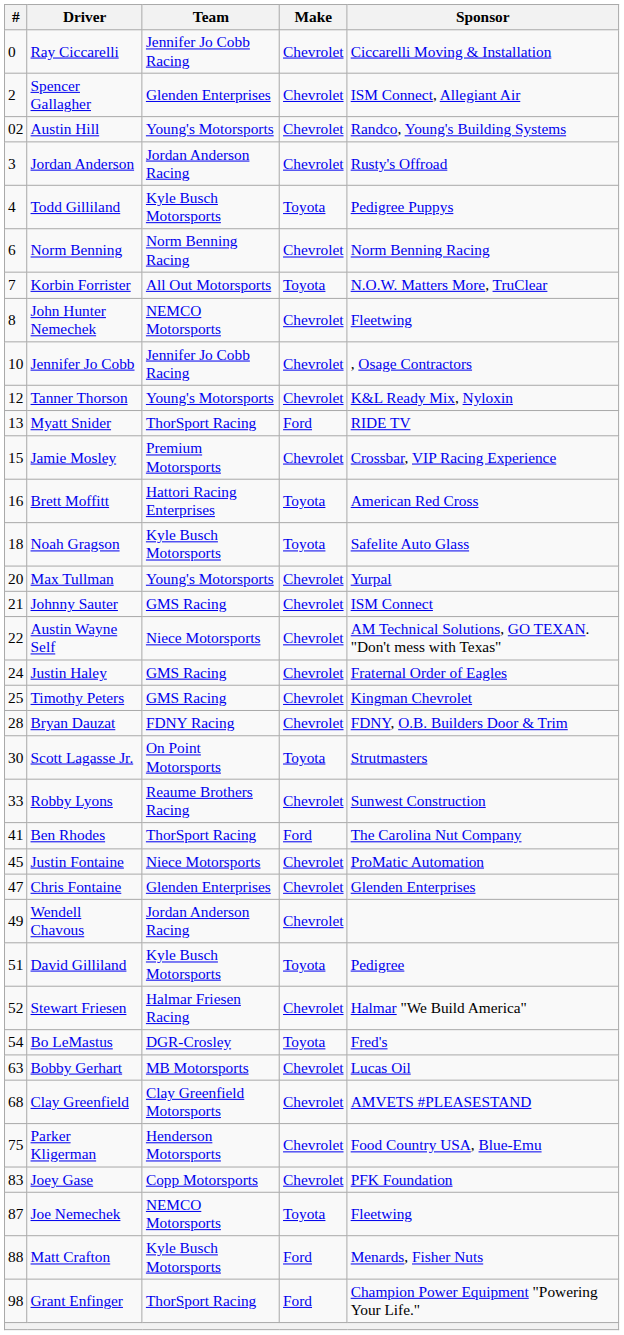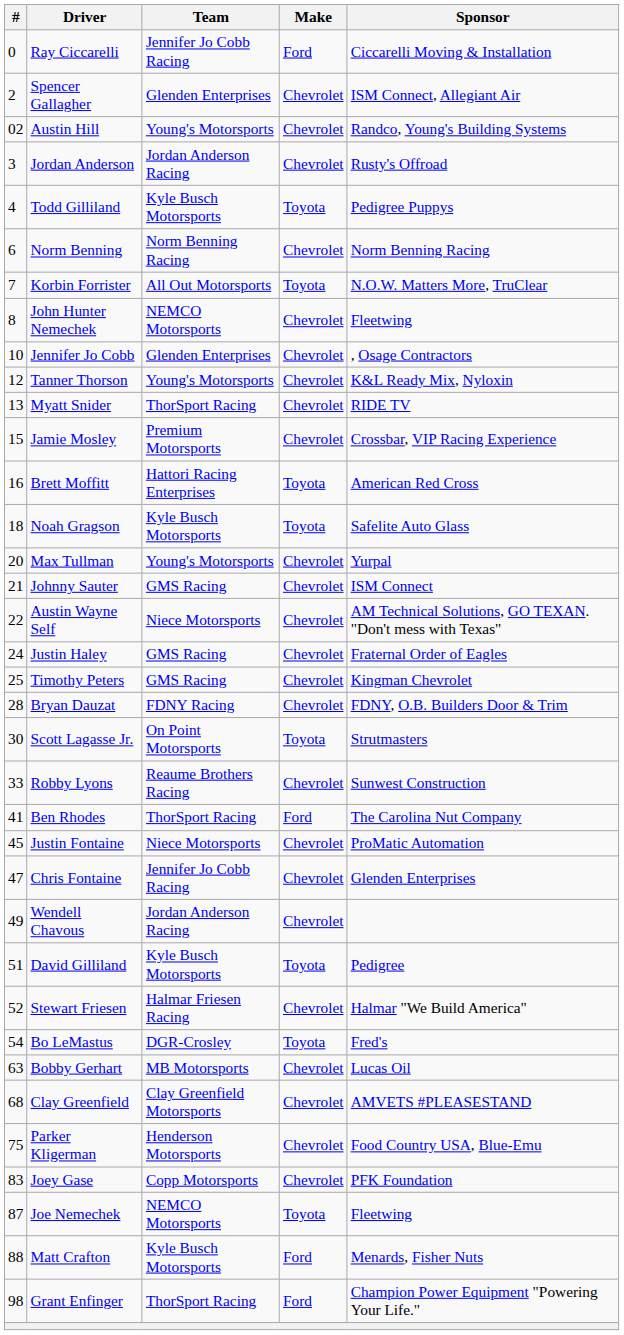 <table class="wikitable" style="font-size:95%">
 <tr>
 <th>#</th>
 <th>Driver</th>
 <th>Team</th>
 <th>Make</th>
 <th>Sponsor</th>
 </tr>
 <tr>
 <td>0</td>
 <td><a href='#'>Ray Ciccarelli</a></td>
 <td><a href='#'>Jennifer Jo Cobb Racing</a></td>
-<td><a href='#'>Chevrolet</a></td>
+<td><a href='#'>Ford</a></td>
 <td><a href='#'>Ciccarelli Moving & Installation</a></td>
 </tr>
 <tr>
 <td>2</td>
 <td><a href='#'>Spencer Gallagher</a></td>
 <td><a href='#'>Glenden Enterprises</a></td>
 <td><a href='#'>Chevrolet</a></td>
 <td><a href='#'>ISM Connect</a>, <a href='#'>Allegiant Air</a></td>
 </tr>
 <tr>
 <td>02</td>
 <td><a href='#'>Austin Hill</a></td>
 <td><a href='#'>Young's Motorsports</a></td>
 <td><a href='#'>Chevrolet</a></td>
 <td><a href='#'>Randco</a>, <a href='#'>Young's Building Systems</a></td>
 </tr>
 <tr>
 <td>3</td>
 <td><a href='#'>Jordan Anderson</a></td>
 <td><a href='#'>Jordan Anderson Racing</a></td>
 <td><a href='#'>Chevrolet</a></td>
 <td><a href='#'>Rusty's Offroad</a></td>
 </tr>
 <tr>
 <td>4</td>
 <td><a href='#'>Todd Gilliland</a></td>
 <td><a href='#'>Kyle Busch Motorsports</a></td>
 <td><a href='#'>Toyota</a></td>
 <td><a href='#'>Pedigree Puppys</a></td>
 </tr>
 <tr>
 <td>6</td>
 <td><a href='#'>Norm Benning</a></td>
 <td><a href='#'>Norm Benning Racing</a></td>
 <td><a href='#'>Chevrolet</a></td>
 <td><a href='#'>Norm Benning Racing</a></td>
 </tr>
 <tr>
 <td>7</td>
 <td><a href='#'>Korbin Forrister</a></td>
 <td><a href='#'>All Out Motorsports</a></td>
 <td><a href='#'>Toyota</a></td>
 <td><a href='#'>N.O.W. Matters More</a>, <a href='#'>TruClear</a></td>
 </tr>
 <tr>
 <td>8</td>
 <td><a href='#'>John Hunter Nemechek</a></td>
 <td><a href='#'>NEMCO Motorsports</a></td>
 <td><a href='#'>Chevrolet</a></td>
 <td><a href='#'>Fleetwing</a></td>
 </tr>
 <tr>
 <td>10</td>
 <td><a href='#'>Jennifer Jo Cobb</a></td>
-<td><a href='#'>Jennifer Jo Cobb Racing</a></td>
+<td><a href='#'>Glenden Enterprises</a></td>
 <td><a href='#'>Chevrolet</a></td>
 <td>, <a href='#'>Osage Contractors</a></td>
 </tr>
 <tr>
 <td>12</td>
 <td><a href='#'>Tanner Thorson</a></td>
 <td><a href='#'>Young's Motorsports</a></td>
 <td><a href='#'>Chevrolet</a></td>
 <td><a href='#'>K&L Ready Mix</a>, <a href='#'>Nyloxin</a></td>
 </tr>
 <tr>
 <td>13</td>
 <td><a href='#'>Myatt Snider</a></td>
 <td><a href='#'>ThorSport Racing</a></td>
-<td><a href='#'>Ford</a></td>
+<td><a href='#'>Chevrolet</a></td>
 <td><a href='#'>RIDE TV</a></td>
 </tr>
 <tr>
 <td>15</td>
 <td><a href='#'>Jamie Mosley</a></td>
 <td><a href='#'>Premium Motorsports</a></td>
 <td><a href='#'>Chevrolet</a></td>
 <td><a href='#'>Crossbar</a>, <a href='#'>VIP Racing Experience</a></td>
 </tr>
 <tr>
 <td>16</td>
 <td><a href='#'>Brett Moffitt</a></td>
 <td><a href='#'>Hattori Racing Enterprises</a></td>
 <td><a href='#'>Toyota</a></td>
 <td><a href='#'>American Red Cross</a></td>
 </tr>
 <tr>
 <td>18</td>
 <td><a href='#'>Noah Gragson</a></td>
 <td><a href='#'>Kyle Busch Motorsports</a></td>
 <td><a href='#'>Toyota</a></td>
 <td><a href='#'>Safelite Auto Glass</a></td>
 </tr>
 <tr>
 <td>20</td>
 <td><a href='#'>Max Tullman</a></td>
 <td><a href='#'>Young's Motorsports</a></td>
 <td><a href='#'>Chevrolet</a></td>
 <td><a href='#'>Yurpal</a></td>
 </tr>
 <tr>
 <td>21</td>
 <td><a href='#'>Johnny Sauter</a></td>
 <td><a href='#'>GMS Racing</a></td>
 <td><a href='#'>Chevrolet</a></td>
 <td><a href='#'>ISM Connect</a></td>
 </tr>
 <tr>
 <td>22</td>
 <td><a href='#'>Austin Wayne Self</a></td>
 <td><a href='#'>Niece Motorsports</a></td>
 <td><a href='#'>Chevrolet</a></td>
 <td><a href='#'>AM Technical Solutions</a>, <a href='#'>GO TEXAN</a>. "Don't mess with Texas"</td>
 </tr>
 <tr>
 <td>24</td>
 <td><a href='#'>Justin Haley</a></td>
 <td><a href='#'>GMS Racing</a></td>
 <td><a href='#'>Chevrolet</a></td>
 <td><a href='#'>Fraternal Order of Eagles</a></td>
 </tr>
 <tr>
 <td>25</td>
 <td><a href='#'>Timothy Peters</a></td>
 <td><a href='#'>GMS Racing</a></td>
 <td><a href='#'>Chevrolet</a></td>
 <td><a href='#'>Kingman Chevrolet</a></td>
 </tr>
 <tr>
 <td>28</td>
 <td><a href='#'>Bryan Dauzat</a></td>
 <td><a href='#'>FDNY Racing</a></td>
 <td><a href='#'>Chevrolet</a></td>
 <td><a href='#'>FDNY</a>, <a href='#'>O.B. Builders Door & Trim</a></td>
 </tr>
 <tr>
 <td>30</td>
 <td><a href='#'>Scott Lagasse Jr.</a></td>
 <td><a href='#'>On Point Motorsports</a></td>
 <td><a href='#'>Toyota</a></td>
 <td><a href='#'>Strutmasters</a></td>
 </tr>
 <tr>
 <td>33</td>
 <td><a href='#'>Robby Lyons</a></td>
 <td><a href='#'>Reaume Brothers Racing</a></td>
 <td><a href='#'>Chevrolet</a></td>
 <td><a href='#'>Sunwest Construction</a></td>
 </tr>
 <tr>
 <td>41</td>
 <td><a href='#'>Ben Rhodes</a></td>
 <td><a href='#'>ThorSport Racing</a></td>
 <td><a href='#'>Ford</a></td>
 <td><a href='#'>The Carolina Nut Company</a></td>
 </tr>
 <tr>
 <td>45</td>
 <td><a href='#'>Justin Fontaine</a></td>
 <td><a href='#'>Niece Motorsports</a></td>
 <td><a href='#'>Chevrolet</a></td>
 <td><a href='#'>ProMatic Automation</a></td>
 </tr>
 <tr>
 <td>47</td>
 <td><a href='#'>Chris Fontaine</a></td>
-<td><a href='#'>Glenden Enterprises</a></td>
+<td><a href='#'>Jennifer Jo Cobb Racing</a></td>
 <td><a href='#'>Chevrolet</a></td>
 <td><a href='#'>Glenden Enterprises</a></td>
 </tr>
 <tr>
 <td>49</td>
 <td><a href='#'>Wendell Chavous</a></td>
 <td><a href='#'>Jordan Anderson Racing</a></td>
 <td><a href='#'>Chevrolet</a></td>
 <td></td>
 </tr>
 <tr>
 <td>51</td>
 <td><a href='#'>David Gilliland</a></td>
 <td><a href='#'>Kyle Busch Motorsports</a></td>
 <td><a href='#'>Toyota</a></td>
 <td><a href='#'>Pedigree</a></td>
 </tr>
 <tr>
 <td>52</td>
 <td><a href='#'>Stewart Friesen</a></td>
 <td><a href='#'>Halmar Friesen Racing</a></td>
 <td><a href='#'>Chevrolet</a></td>
 <td><a href='#'>Halmar</a> "We Build America"</td>
 </tr>
 <tr>
 <td>54</td>
 <td><a href='#'>Bo LeMastus</a></td>
 <td><a href='#'>DGR-Crosley</a></td>
 <td><a href='#'>Toyota</a></td>
 <td><a href='#'>Fred's</a></td>
 </tr>
 <tr>
 <td>63</td>
 <td><a href='#'>Bobby Gerhart</a></td>
 <td><a href='#'>MB Motorsports</a></td>
 <td><a href='#'>Chevrolet</a></td>
 <td><a href='#'>Lucas Oil</a></td>
 </tr>
 <tr>
 <td>68</td>
 <td><a href='#'>Clay Greenfield</a></td>
 <td><a href='#'>Clay Greenfield Motorsports</a></td>
 <td><a href='#'>Chevrolet</a></td>
 <td><a href='#'>AMVETS #PLEASESTAND</a></td>
 </tr>
 <tr>
 <td>75</td>
 <td><a href='#'>Parker Kligerman</a></td>
 <td><a href='#'>Henderson Motorsports</a></td>
 <td><a href='#'>Chevrolet</a></td>
 <td><a href='#'>Food Country USA</a>, <a href='#'>Blue-Emu</a></td>
 </tr>
 <tr>
 <td>83</td>
 <td><a href='#'>Joey Gase</a></td>
 <td><a href='#'>Copp Motorsports</a></td>
 <td><a href='#'>Chevrolet</a></td>
 <td><a href='#'>PFK Foundation</a></td>
 </tr>
 <tr>
 <td>87</td>
 <td><a href='#'>Joe Nemechek</a></td>
 <td><a href='#'>NEMCO Motorsports</a></td>
 <td><a href='#'>Toyota</a></td>
 <td><a href='#'>Fleetwing</a></td>
 </tr>
 <tr>
 <td>88</td>
 <td><a href='#'>Matt Crafton</a></td>
 <td><a href='#'>Kyle Busch Motorsports</a></td>
 <td><a href='#'>Ford</a></td>
 <td><a href='#'>Menards</a>, <a href='#'>Fisher Nuts</a></td>
 </tr>
 <tr>
 <td>98</td>
 <td><a href='#'>Grant Enfinger</a></td>
 <td><a href='#'>ThorSport Racing</a></td>
 <td><a href='#'>Ford</a></td>
 <td><a href='#'>Champion Power Equipment</a> "Powering Your Life."</td>
 </tr>
 <tr>
 <th colspan="5"></th>
 </tr>
 </table>
